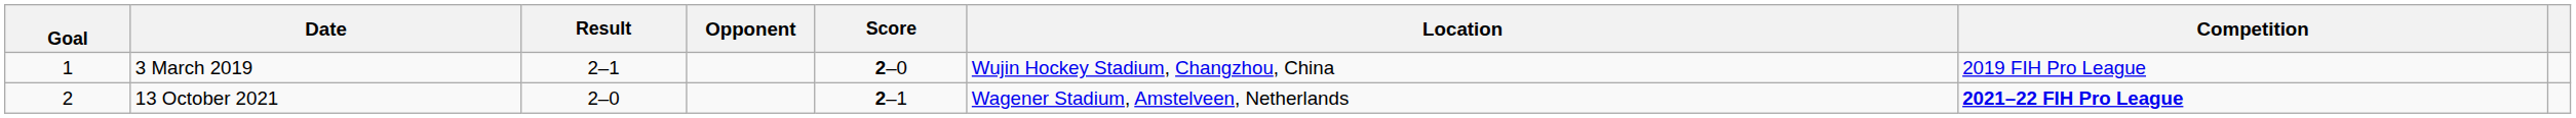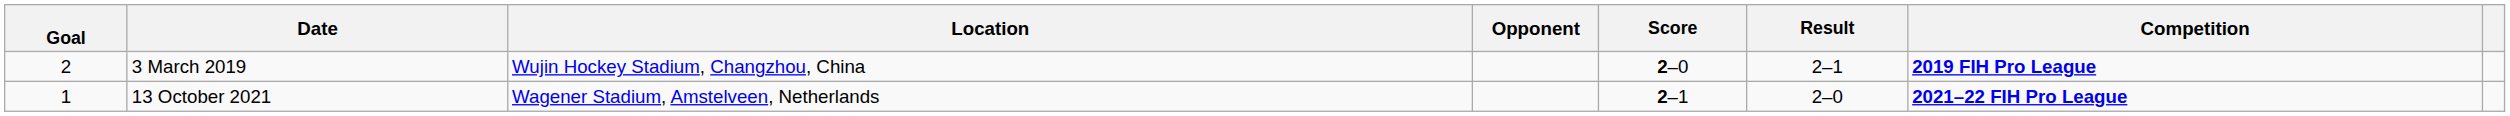 <table class="wikitable sortable" style="font-size:90%" width=97%>
 <tr>
 <th style="font-size:95%;" data-sort-type=number><br>Goal</th>
 <th align=center>Date</th>
-<th data-sort-type="number" style="font-size:95%">Result</th>
+<th>Location</th>
 <th width=90>Opponent</th>
 <th data-sort-type="number" style="font-size:95%">Score</th>
-<th>Location</th>
+<th data-sort-type="number" style="font-size:95%">Result</th>
 <th>Competition</th>
 <th></th>
 </tr>
 <tr>
-<td align="center">1</td>
+<td align="center">2</td>
 <td>3 March 2019</td>
-<td align="center">2–1</td>
+<td><a href='#'>Wujin Hockey Stadium</a>, <a href='#'>Changzhou</a>, China</td>
 <td></td>
 <td align="center"><strong>2</strong>–0</td>
-<td><a href='#'>Wujin Hockey Stadium</a>, <a href='#'>Changzhou</a>, China</td>
-<td><a href='#'>2019 FIH Pro League</a></td>
+<td align="center">2–1</td>
+<td><strong><a href='#'>2019 FIH Pro League</a></strong></td>
 <td></td>
 </tr>
 <tr>
-<td align="center">2</td>
+<td align="center">1</td>
 <td>13 October 2021</td>
-<td align="center">2–0</td>
+<td><a href='#'>Wagener Stadium</a>, <a href='#'>Amstelveen</a>, Netherlands</td>
 <td></td>
 <td align="center"><strong>2</strong>–1</td>
-<td><a href='#'>Wagener Stadium</a>, <a href='#'>Amstelveen</a>, Netherlands</td>
+<td align="center">2–0</td>
 <td><strong><a href='#'>2021–22 FIH Pro League</a></strong></td>
 <td></td>
 </tr>
 </table>
